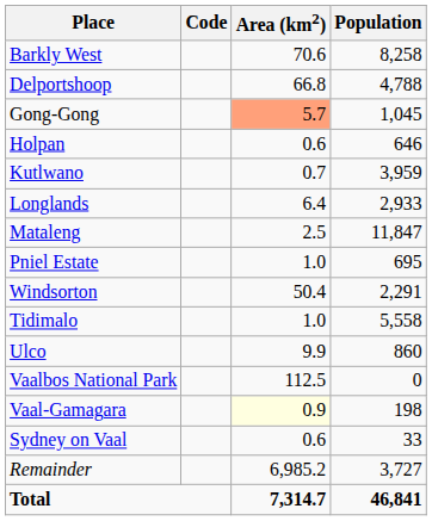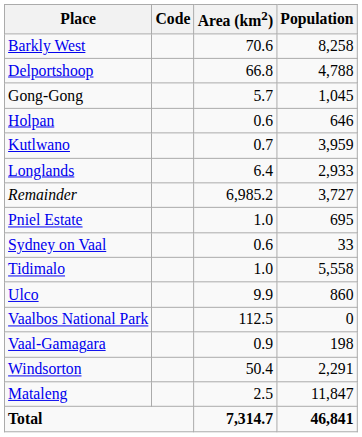 <table class="wikitable sortable">
 <tr>
 <th>Place</th>
 <th>Code</th>
 <th>Area (km<sup>2</sup>)</th>
 <th>Population</th>
 </tr>
 <tr>
 <td><a href='#'>Barkly West</a></td>
 <td></td>
 <td align=right>70.6</td>
 <td align=right>8,258</td>
 </tr>
 <tr>
 <td><a href='#'>Delportshoop</a></td>
 <td></td>
 <td align=right>66.8</td>
 <td align=right>4,788</td>
 </tr>
 <tr>
 <td>Gong-Gong</td>
 <td></td>
-<td align=right style="background: lightsalmon;">5.7</td>
+<td align=right>5.7</td>
 <td align=right>1,045</td>
 </tr>
 <tr>
 <td><a href='#'>Holpan</a></td>
 <td></td>
 <td align=right>0.6</td>
 <td align=right>646</td>
 </tr>
 <tr>
 <td><a href='#'>Kutlwano</a></td>
 <td></td>
 <td align=right>0.7</td>
 <td align=right>3,959</td>
 </tr>
 <tr>
 <td><a href='#'>Longlands</a></td>
 <td></td>
 <td align=right>6.4</td>
 <td align=right>2,933</td>
 </tr>
 <tr>
-<td><a href='#'>Mataleng</a></td>
+<td><em>Remainder</em></td>
 <td></td>
-<td align=right>2.5</td>
-<td align=right>11,847</td>
+<td align=right>6,985.2</td>
+<td align=right>3,727</td>
 </tr>
 <tr>
 <td><a href='#'>Pniel Estate</a></td>
 <td></td>
 <td align=right>1.0</td>
 <td align=right>695</td>
 </tr>
 <tr>
-<td><a href='#'>Windsorton</a></td>
+<td><a href='#'>Sydney on Vaal</a></td>
 <td></td>
-<td align=right>50.4</td>
-<td align=right>2,291</td>
+<td align=right>0.6</td>
+<td align=right>33</td>
 </tr>
 <tr>
 <td><a href='#'>Tidimalo</a></td>
 <td></td>
 <td align=right>1.0</td>
 <td align=right>5,558</td>
 </tr>
 <tr>
 <td><a href='#'>Ulco</a></td>
 <td></td>
 <td align=right>9.9</td>
 <td align=right>860</td>
 </tr>
 <tr>
 <td><a href='#'>Vaalbos National Park</a></td>
 <td></td>
 <td align=right>112.5</td>
 <td align=right>0</td>
 </tr>
 <tr>
 <td><a href='#'>Vaal-Gamagara</a></td>
 <td></td>
-<td align=right style="background: lightyellow;">0.9</td>
+<td align=right>0.9</td>
 <td align=right>198</td>
 </tr>
 <tr>
-<td><a href='#'>Sydney on Vaal</a></td>
+<td><a href='#'>Windsorton</a></td>
 <td></td>
-<td align=right>0.6</td>
-<td align=right>33</td>
+<td align=right>50.4</td>
+<td align=right>2,291</td>
 </tr>
 <tr>
-<td><em>Remainder</em></td>
+<td><a href='#'>Mataleng</a></td>
 <td></td>
-<td align=right>6,985.2</td>
-<td align=right>3,727</td>
+<td align=right>2.5</td>
+<td align=right>11,847</td>
 </tr>
 <tr class=sortbottom>
 <td colspan=2><strong>Total</strong></td>
 <td align=right><strong>7,314.7</strong></td>
 <td align=right><strong>46,841</strong></td>
 </tr>
 </table>
